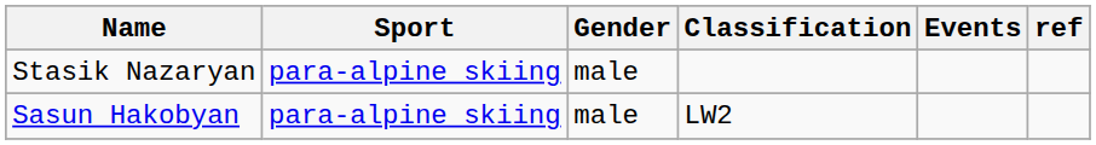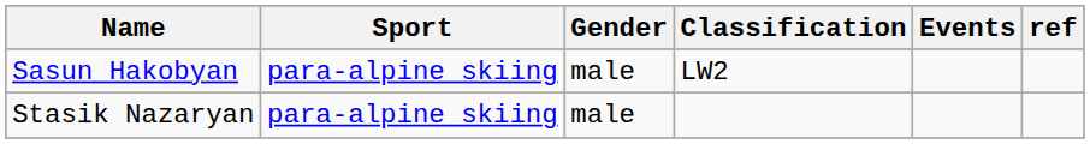 <table class="wikitable">
 <tr>
 <th>Name</th>
 <th>Sport</th>
 <th>Gender</th>
 <th>Classification</th>
 <th>Events</th>
 <th>ref</th>
 </tr>
 <tr>
+<td><a href='#'>Sasun Hakobyan</a></td>
+<td><a href='#'>para-alpine skiing</a></td>
+<td>male</td>
+<td>LW2</td>
+<td></td>
+<td></td>
+</tr>
+<tr>
 <td>Stasik Nazaryan</td>
 <td><a href='#'>para-alpine skiing</a></td>
 <td>male</td>
 <td></td>
 <td></td>
 <td></td>
 </tr>
-<tr>
-<td><a href='#'>Sasun Hakobyan</a></td>
-<td><a href='#'>para-alpine skiing</a></td>
-<td>male</td>
-<td>LW2</td>
-<td></td>
-<td></td>
-</tr>
 </table>
